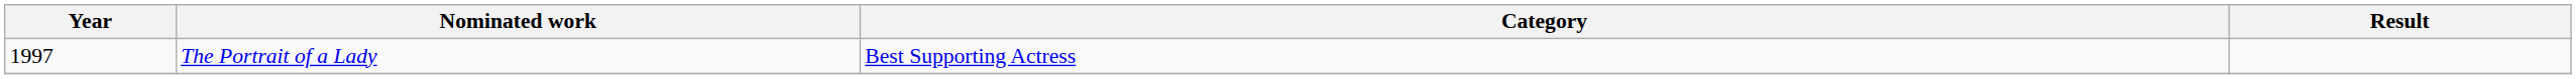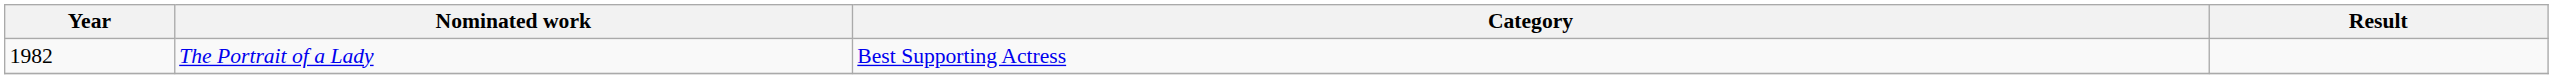 <table width="95%" class="wikitable sortable">
 <tr>
 <th width="5%">Year</th>
 <th width="20%">Nominated work</th>
 <th width="40%">Category</th>
 <th width="10%">Result</th>
 </tr>
 <tr>
-<td>1997</td>
+<td>1982</td>
 <td><em><a href='#'>The Portrait of a Lady</a></em></td>
 <td><a href='#'>Best Supporting Actress</a></td>
 <td></td>
 </tr>
 <tr>
 </tr>
 </table>
